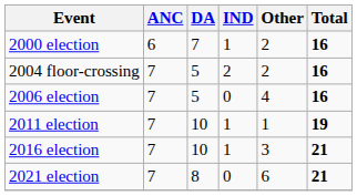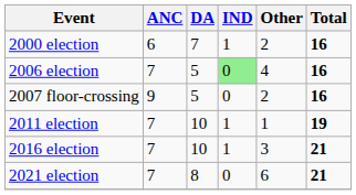 <table class="wikitable">
 <tr>
 <th>Event</th>
 <th><a href='#'>ANC</a></th>
 <th><a href='#'>DA</a></th>
 <th><a href='#'>IND</a></th>
 <th>Other</th>
 <th>Total</th>
 </tr>
 <tr>
 <td><a href='#'>2000 election</a></td>
 <td>6</td>
 <td>7</td>
 <td>1</td>
 <td>2</td>
 <td><strong>16</strong></td>
 </tr>
 <tr>
-<td>2004 floor-crossing</td>
+<td><a href='#'>2006 election</a></td>
 <td>7</td>
 <td>5</td>
-<td>2</td>
-<td>2</td>
+<td style="background: lightgreen;">0</td>
+<td>4</td>
 <td><strong>16</strong></td>
 </tr>
 <tr>
-<td><a href='#'>2006 election</a></td>
-<td>7</td>
+<td>2007 floor-crossing</td>
+<td>9</td>
 <td>5</td>
 <td>0</td>
-<td>4</td>
+<td>2</td>
 <td><strong>16</strong></td>
 </tr>
 <tr>
 <td><a href='#'>2011 election</a></td>
 <td>7</td>
 <td>10</td>
 <td>1</td>
 <td>1</td>
 <td><strong>19</strong></td>
 </tr>
 <tr>
 <td><a href='#'>2016 election</a></td>
 <td>7</td>
 <td>10</td>
 <td>1</td>
 <td>3</td>
 <td><strong>21</strong></td>
 </tr>
 <tr>
 <td><a href='#'>2021 election</a></td>
 <td>7</td>
 <td>8</td>
 <td>0</td>
 <td>6</td>
 <td><strong>21</strong></td>
 </tr>
 <tr>
 </tr>
 </table>
